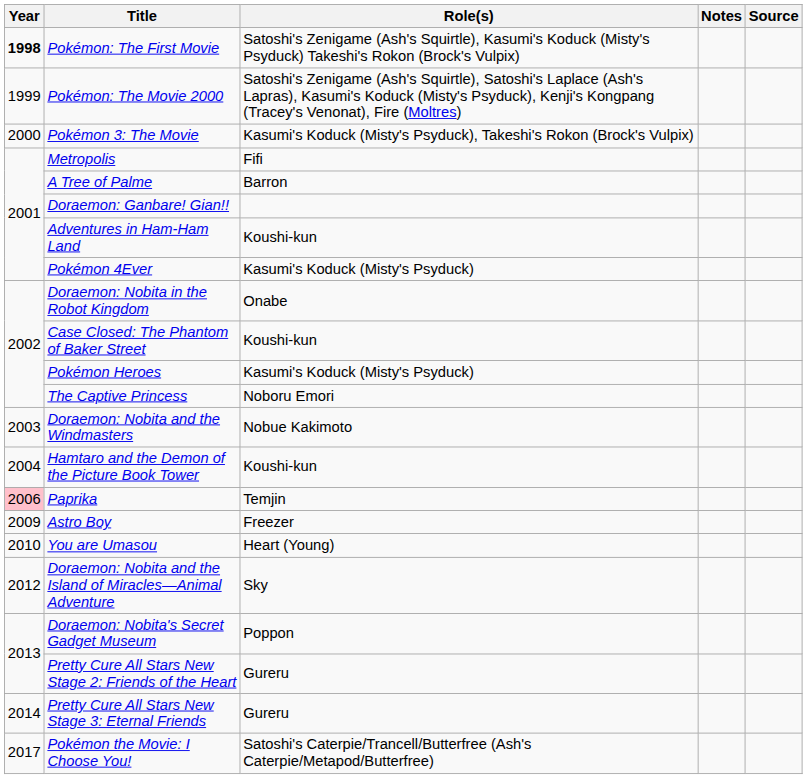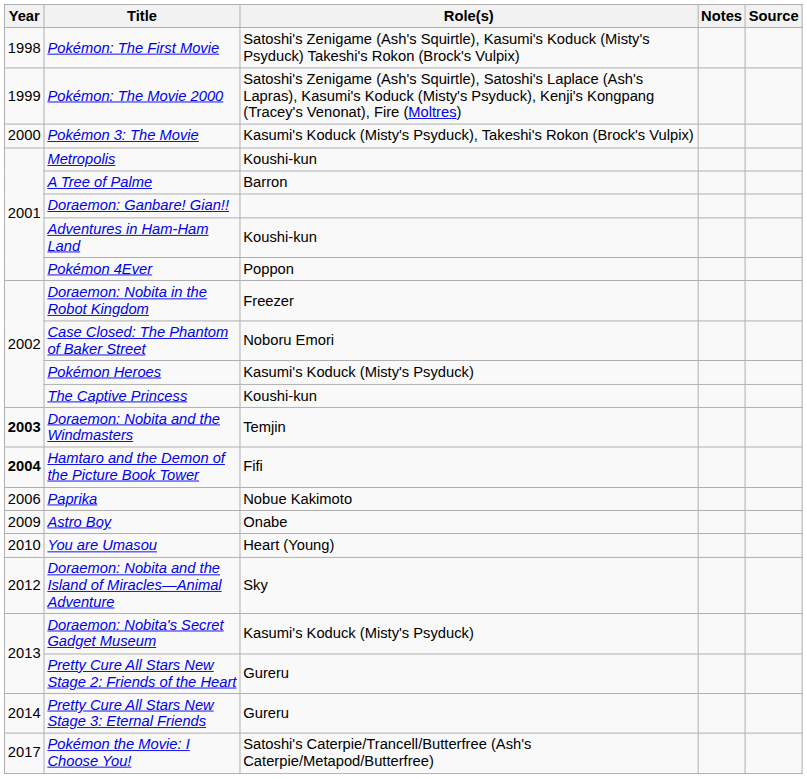 <table class="wikitable">
 <tr>
 <th>Year</th>
 <th>Title</th>
 <th>Role(s)</th>
 <th>Notes</th>
 <th>Source</th>
 </tr>
 <tr>
-<td><strong>1998</strong></td>
+<td>1998</td>
 <td><em><a href='#'>Pokémon: The First Movie</a></em></td>
 <td>Satoshi's Zenigame (Ash's Squirtle), Kasumi's Koduck (Misty's Psyduck) Takeshi's Rokon (Brock's Vulpix)</td>
 <td></td>
 <td></td>
 </tr>
 <tr>
 <td>1999</td>
 <td><em><a href='#'>Pokémon: The Movie 2000</a></em></td>
 <td>Satoshi's Zenigame (Ash's Squirtle), Satoshi's Laplace (Ash's Lapras), Kasumi's Koduck (Misty's Psyduck), Kenji's Kongpang (Tracey's Venonat), Fire (<a href='#'>Moltres</a>)</td>
 <td></td>
 <td></td>
 </tr>
 <tr>
 <td>2000</td>
 <td><em><a href='#'>Pokémon 3: The Movie</a></em></td>
 <td>Kasumi's Koduck (Misty's Psyduck), Takeshi's Rokon (Brock's Vulpix)</td>
 <td></td>
 <td></td>
 </tr>
 <tr>
 <td rowspan="5">2001</td>
 <td><em><a href='#'>Metropolis</a></em></td>
-<td>Fifi</td>
+<td>Koushi-kun</td>
 <td></td>
 <td></td>
 </tr>
 <tr>
 <td><em><a href='#'>A Tree of Palme</a></em></td>
 <td>Barron</td>
 <td></td>
 <td></td>
 </tr>
 <tr>
 <td><em><a href='#'>Doraemon: Ganbare! Gian!!</a></em></td>
 <td></td>
 <td></td>
 <td></td>
 </tr>
 <tr>
 <td><em><a href='#'>Adventures in Ham-Ham Land</a></em></td>
 <td>Koushi-kun</td>
 <td></td>
 <td></td>
 </tr>
 <tr>
 <td><em><a href='#'>Pokémon 4Ever</a></em></td>
-<td>Kasumi's Koduck (Misty's Psyduck)</td>
+<td>Poppon</td>
 <td></td>
 <td></td>
 </tr>
 <tr>
 <td rowspan="4">2002</td>
 <td><em><a href='#'>Doraemon: Nobita in the Robot Kingdom</a></em></td>
-<td>Onabe</td>
+<td>Freezer</td>
 <td></td>
 <td></td>
 </tr>
 <tr>
 <td><em><a href='#'>Case Closed: The Phantom of Baker Street</a></em></td>
-<td>Koushi-kun</td>
+<td>Noboru Emori</td>
 <td></td>
 <td></td>
 </tr>
 <tr>
 <td><em><a href='#'>Pokémon Heroes</a></em></td>
 <td>Kasumi's Koduck (Misty's Psyduck)</td>
 <td></td>
 <td></td>
 </tr>
 <tr>
 <td><em><a href='#'>The Captive Princess</a></em></td>
-<td>Noboru Emori</td>
-<td></td>
-<td></td>
-</tr>
-<tr>
-<td>2003</td>
-<td><em><a href='#'>Doraemon: Nobita and the Windmasters</a></em></td>
-<td>Nobue Kakimoto</td>
-<td></td>
-<td></td>
-</tr>
-<tr>
-<td>2004</td>
-<td><em><a href='#'>Hamtaro and the Demon of the Picture Book Tower</a></em></td>
 <td>Koushi-kun</td>
 <td></td>
 <td></td>
 </tr>
 <tr>
-<td style="background: pink;">2006</td>
+<td><strong>2003</strong></td>
+<td><em><a href='#'>Doraemon: Nobita and the Windmasters</a></em></td>
+<td>Temjin</td>
+<td></td>
+<td></td>
+</tr>
+<tr>
+<td><strong>2004</strong></td>
+<td><em><a href='#'>Hamtaro and the Demon of the Picture Book Tower</a></em></td>
+<td>Fifi</td>
+<td></td>
+<td></td>
+</tr>
+<tr>
+<td>2006</td>
 <td><em><a href='#'>Paprika</a></em></td>
-<td>Temjin</td>
+<td>Nobue Kakimoto</td>
 <td></td>
 <td></td>
 </tr>
 <tr>
 <td>2009</td>
 <td><em><a href='#'>Astro Boy</a></em></td>
-<td>Freezer</td>
+<td>Onabe</td>
 <td></td>
 <td></td>
 </tr>
 <tr>
 <td>2010</td>
 <td><em><a href='#'>You are Umasou</a></em></td>
 <td>Heart (Young)</td>
 <td></td>
 <td></td>
 </tr>
 <tr>
 <td>2012</td>
 <td><em><a href='#'>Doraemon: Nobita and the Island of Miracles—Animal Adventure</a></em></td>
 <td>Sky</td>
 <td></td>
 <td></td>
 </tr>
 <tr>
 <td rowspan="2">2013</td>
 <td><em><a href='#'>Doraemon: Nobita's Secret Gadget Museum</a></em></td>
-<td>Poppon</td>
+<td>Kasumi's Koduck (Misty's Psyduck)</td>
 <td></td>
 <td></td>
 </tr>
 <tr>
 <td><em><a href='#'>Pretty Cure All Stars New Stage 2: Friends of the Heart</a></em></td>
 <td>Gureru</td>
 <td></td>
 <td></td>
 </tr>
 <tr>
 <td>2014</td>
 <td><em><a href='#'>Pretty Cure All Stars New Stage 3: Eternal Friends</a></em></td>
 <td>Gureru</td>
 <td></td>
 <td></td>
 </tr>
 <tr>
 <td>2017</td>
 <td><em><a href='#'>Pokémon the Movie: I Choose You!</a></em></td>
 <td>Satoshi's Caterpie/Trancell/Butterfree (Ash's Caterpie/Metapod/Butterfree)</td>
 <td></td>
 <td></td>
 </tr>
 </table>
